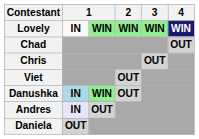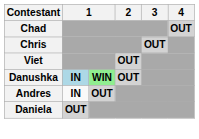 <table class="wikitable" align style="text-align:center" center>
 <tr>
 <th>Contestant</th>
 <th colspan=2>1</th>
 <th>2</th>
 <th>3</th>
 <th>4</th>
-</tr>
-<tr>
-<th>Lovely</th>
-<td><strong>IN</strong></td>
-<td style="background:lightgreen;"><strong>WIN</strong></td>
-<td style="background:lightgreen;"><strong>WIN</strong></td>
-<td style="background:lightgreen;"><strong>WIN</strong></td>
-<td style="background:midnightblue; color:#fff;"><strong>WIN</strong></td>
 </tr>
 <tr>
 <th>Chad</th>
 <td style="background:darkgrey;" colspan="4"></td>
 <td style="background:lightgrey;"><strong>OUT</strong></td>
 </tr>
 <tr>
 <th>Chris</th>
 <td style="background:darkgrey;" colspan="3"></td>
 <td style="background:lightgrey;"><strong>OUT</strong></td>
 <td style="background:darkgrey;" colspan="1"></td>
 </tr>
 <tr>
 <th>Viet</th>
 <td style="background:darkgrey;" colspan="2"></td>
 <td style="background:lightgrey;"><strong>OUT</strong></td>
 <td style="background:darkgrey;" colspan="2"></td>
 </tr>
 <tr>
 <th>Danushka</th>
 <td style="background: lightblue;"><strong>IN</strong></td>
 <td style="background:lightgreen;"><strong>WIN</strong></td>
 <td style="background:lightgrey;"><strong>OUT</strong></td>
 <td style="background:darkgrey;" colspan="2"></td>
 </tr>
 <tr>
 <th>Andres</th>
-<td style="background: lavender;"><strong>IN</strong></td>
+<td><strong>IN</strong></td>
 <td style="background:lightgrey;"><strong>OUT</strong></td>
 <td style="background:darkgrey;" colspan="3"></td>
 </tr>
 <tr>
 <th>Daniela</th>
 <td style="background:lightgrey;"><strong>OUT</strong></td>
 <td style="background:darkgrey;" colspan="4"></td>
 </tr>
 </table>
